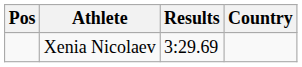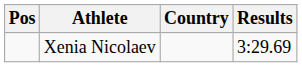 <table class="wikitable">
 <tr>
 <th>Pos</th>
 <th>Athlete</th>
+<th>Country</th>
 <th>Results</th>
-<th>Country</th>
 </tr>
 <tr>
 <td align="center"></td>
 <td>Xenia Nicolaev</td>
+<td></td>
 <td>3:29.69</td>
-<td></td>
 </tr>
 </table>
